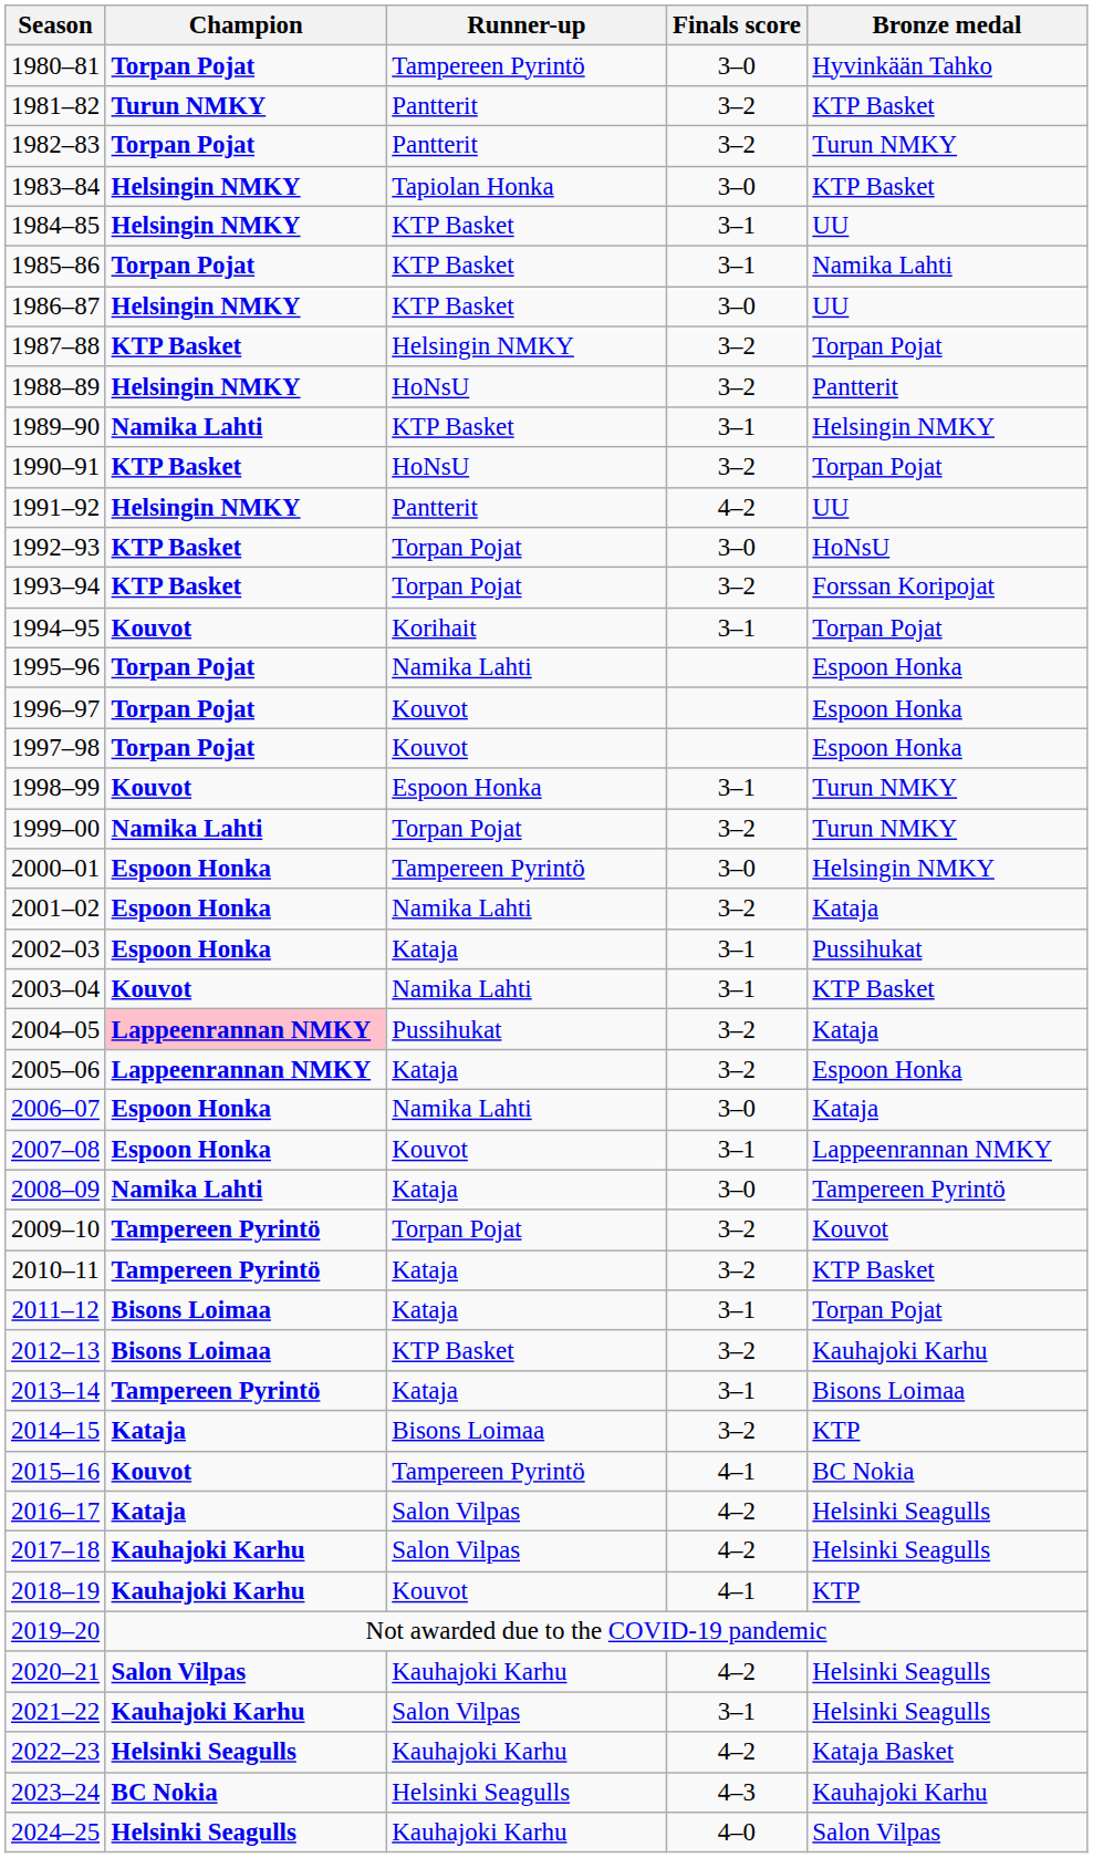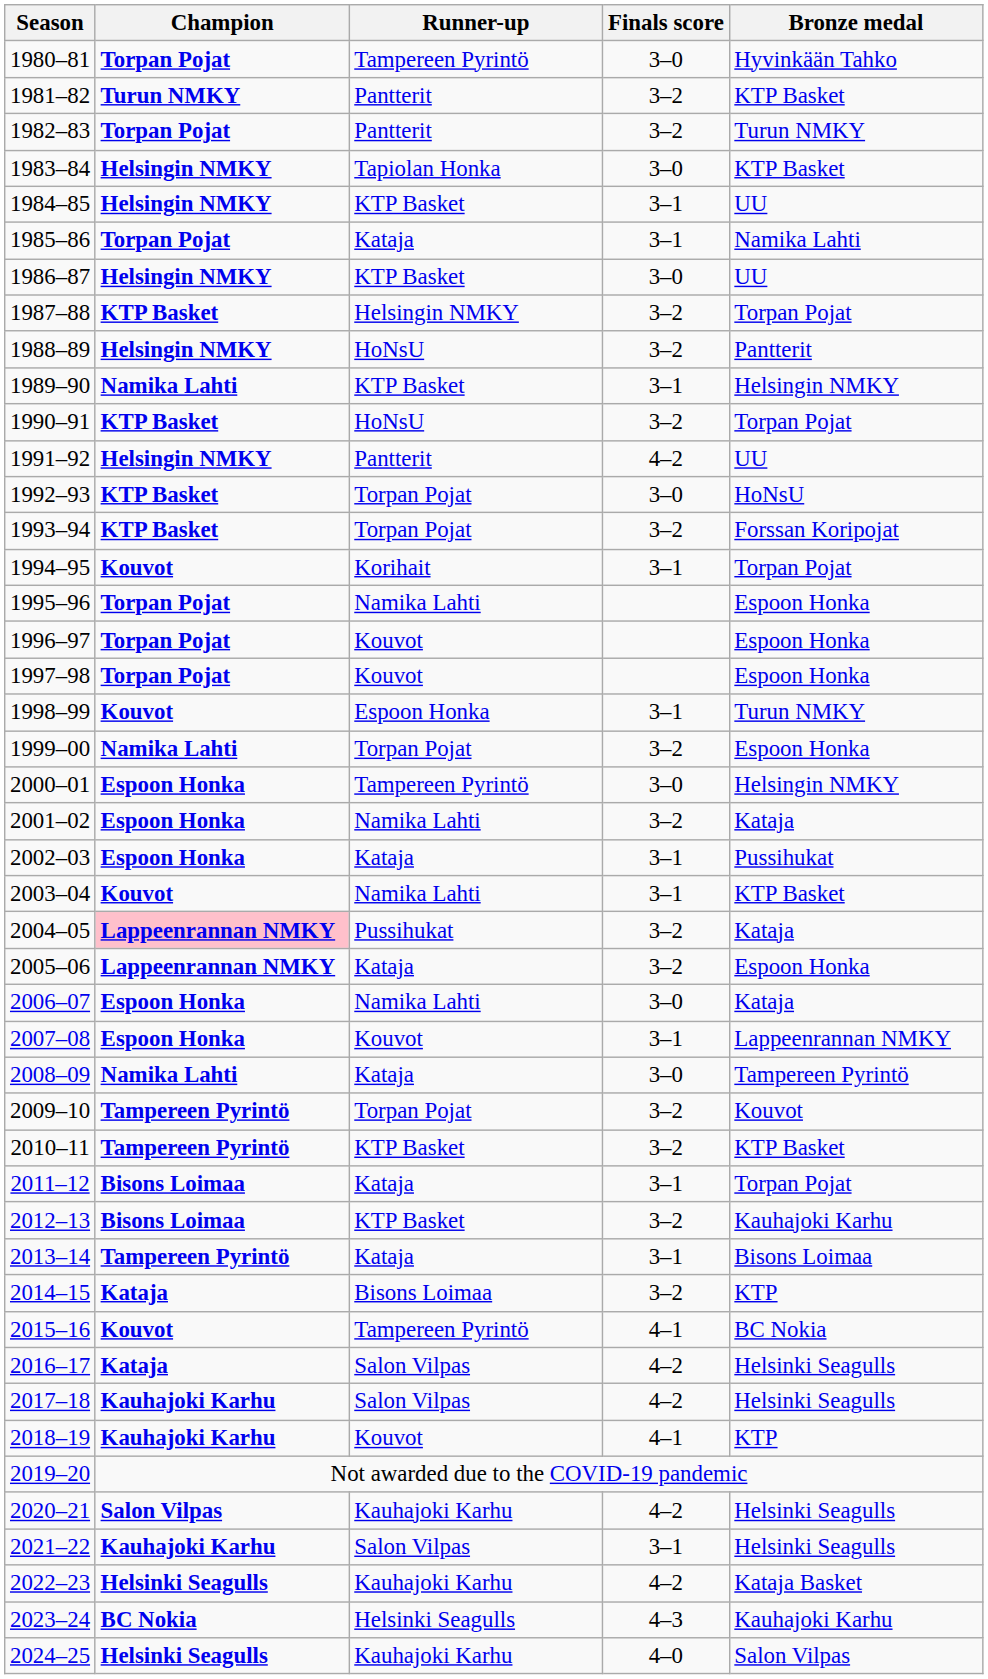 <table class="wikitable">
 <tr>
 <th>Season</th>
 <th width=170>Champion</th>
 <th width=170>Runner-up</th>
 <th>Finals score</th>
 <th width=170>Bronze medal</th>
 </tr>
 <tr>
 <td align="center">1980–81</td>
 <td><strong><a href='#'>Torpan Pojat</a></strong></td>
 <td><a href='#'>Tampereen Pyrintö</a></td>
 <td align="center">3–0</td>
 <td><a href='#'>Hyvinkään Tahko</a></td>
 </tr>
 <tr>
 <td align="center">1981–82</td>
 <td><strong><a href='#'>Turun NMKY</a></strong></td>
 <td><a href='#'>Pantterit</a></td>
 <td align="center">3–2</td>
 <td><a href='#'>KTP Basket</a></td>
 </tr>
 <tr>
 <td align="center">1982–83</td>
 <td><strong><a href='#'>Torpan Pojat</a></strong></td>
 <td><a href='#'>Pantterit</a></td>
 <td align="center">3–2</td>
 <td><a href='#'>Turun NMKY</a></td>
 </tr>
 <tr>
 <td align="center">1983–84</td>
 <td><strong><a href='#'>Helsingin NMKY</a></strong></td>
 <td><a href='#'>Tapiolan Honka</a></td>
 <td align="center">3–0</td>
 <td><a href='#'>KTP Basket</a></td>
 </tr>
 <tr>
 <td align="center">1984–85</td>
 <td><strong><a href='#'>Helsingin NMKY</a></strong></td>
 <td><a href='#'>KTP Basket</a></td>
 <td align="center">3–1</td>
 <td><a href='#'>UU</a></td>
 </tr>
 <tr>
 <td align="center">1985–86</td>
 <td><strong><a href='#'>Torpan Pojat</a></strong></td>
-<td><a href='#'>KTP Basket</a></td>
+<td><a href='#'>Kataja</a></td>
 <td align="center">3–1</td>
 <td><a href='#'>Namika Lahti</a></td>
 </tr>
 <tr>
 <td align="center">1986–87</td>
 <td><strong><a href='#'>Helsingin NMKY</a></strong></td>
 <td><a href='#'>KTP Basket</a></td>
 <td align="center">3–0</td>
 <td><a href='#'>UU</a></td>
 </tr>
 <tr>
 <td align="center">1987–88</td>
 <td><strong><a href='#'>KTP Basket</a></strong></td>
 <td><a href='#'>Helsingin NMKY</a></td>
 <td align="center">3–2</td>
 <td><a href='#'>Torpan Pojat</a></td>
 </tr>
 <tr>
 <td align="center">1988–89</td>
 <td><strong><a href='#'>Helsingin NMKY</a></strong></td>
 <td><a href='#'>HoNsU</a></td>
 <td align="center">3–2</td>
 <td><a href='#'>Pantterit</a></td>
 </tr>
 <tr>
 <td align="center">1989–90</td>
 <td><strong><a href='#'>Namika Lahti</a></strong></td>
 <td><a href='#'>KTP Basket</a></td>
 <td align="center">3–1</td>
 <td><a href='#'>Helsingin NMKY</a></td>
 </tr>
 <tr>
 <td align="center">1990–91</td>
 <td><strong><a href='#'>KTP Basket</a></strong></td>
 <td><a href='#'>HoNsU</a></td>
 <td align="center">3–2</td>
 <td><a href='#'>Torpan Pojat</a></td>
 </tr>
 <tr>
 <td align="center">1991–92</td>
 <td><strong><a href='#'>Helsingin NMKY</a></strong></td>
 <td><a href='#'>Pantterit</a></td>
 <td align="center">4–2</td>
 <td><a href='#'>UU</a></td>
 </tr>
 <tr>
 <td align="center">1992–93</td>
 <td><strong><a href='#'>KTP Basket</a></strong></td>
 <td><a href='#'>Torpan Pojat</a></td>
 <td align="center">3–0</td>
 <td><a href='#'>HoNsU</a></td>
 </tr>
 <tr>
 <td align="center">1993–94</td>
 <td><strong><a href='#'>KTP Basket</a></strong></td>
 <td><a href='#'>Torpan Pojat</a></td>
 <td align="center">3–2</td>
 <td><a href='#'>Forssan Koripojat</a></td>
 </tr>
 <tr>
 <td align="center">1994–95</td>
 <td><strong><a href='#'>Kouvot</a></strong></td>
 <td><a href='#'>Korihait</a></td>
 <td align="center">3–1</td>
 <td><a href='#'>Torpan Pojat</a></td>
 </tr>
 <tr>
 <td align="center">1995–96</td>
 <td><strong><a href='#'>Torpan Pojat</a></strong></td>
 <td><a href='#'>Namika Lahti</a></td>
 <td align="center"></td>
 <td><a href='#'>Espoon Honka</a></td>
 </tr>
 <tr>
 <td align="center">1996–97</td>
 <td><strong><a href='#'>Torpan Pojat</a></strong></td>
 <td><a href='#'>Kouvot</a></td>
 <td align="center"></td>
 <td><a href='#'>Espoon Honka</a></td>
 </tr>
 <tr>
 <td align="center">1997–98</td>
 <td><strong><a href='#'>Torpan Pojat</a></strong></td>
 <td><a href='#'>Kouvot</a></td>
 <td align="center"></td>
 <td><a href='#'>Espoon Honka</a></td>
 </tr>
 <tr>
 <td align="center">1998–99</td>
 <td><strong><a href='#'>Kouvot</a></strong></td>
 <td><a href='#'>Espoon Honka</a></td>
 <td align="center">3–1</td>
 <td><a href='#'>Turun NMKY</a></td>
 </tr>
 <tr>
 <td align="center">1999–00</td>
 <td><strong><a href='#'>Namika Lahti</a></strong></td>
 <td><a href='#'>Torpan Pojat</a></td>
 <td align="center">3–2</td>
-<td><a href='#'>Turun NMKY</a></td>
+<td><a href='#'>Espoon Honka</a></td>
 </tr>
 <tr>
 <td align="center">2000–01</td>
 <td><strong><a href='#'>Espoon Honka</a></strong></td>
 <td><a href='#'>Tampereen Pyrintö</a></td>
 <td align="center">3–0</td>
 <td><a href='#'>Helsingin NMKY</a></td>
 </tr>
 <tr>
 <td align="center">2001–02</td>
 <td><strong><a href='#'>Espoon Honka</a></strong></td>
 <td><a href='#'>Namika Lahti</a></td>
 <td align="center">3–2</td>
 <td><a href='#'>Kataja</a></td>
 </tr>
 <tr>
 <td align="center">2002–03</td>
 <td><strong><a href='#'>Espoon Honka</a></strong></td>
 <td><a href='#'>Kataja</a></td>
 <td align="center">3–1</td>
 <td><a href='#'>Pussihukat</a></td>
 </tr>
 <tr>
 <td align="center">2003–04</td>
 <td><strong><a href='#'>Kouvot</a></strong></td>
 <td><a href='#'>Namika Lahti</a></td>
 <td align="center">3–1</td>
 <td><a href='#'>KTP Basket</a></td>
 </tr>
 <tr>
 <td align="center">2004–05</td>
 <td style="background: pink;"><strong><a href='#'>Lappeenrannan NMKY</a></strong></td>
 <td><a href='#'>Pussihukat</a></td>
 <td align="center">3–2</td>
 <td><a href='#'>Kataja</a></td>
 </tr>
 <tr>
 <td align="center">2005–06</td>
 <td><strong><a href='#'>Lappeenrannan NMKY</a></strong></td>
 <td><a href='#'>Kataja</a></td>
 <td align="center">3–2</td>
 <td><a href='#'>Espoon Honka</a></td>
 </tr>
 <tr>
 <td align="center"><a href='#'>2006–07</a></td>
 <td><strong><a href='#'>Espoon Honka</a></strong></td>
 <td><a href='#'>Namika Lahti</a></td>
 <td align="center">3–0</td>
 <td><a href='#'>Kataja</a></td>
 </tr>
 <tr>
 <td align="center"><a href='#'>2007–08</a></td>
 <td><strong><a href='#'>Espoon Honka</a></strong></td>
 <td><a href='#'>Kouvot</a></td>
 <td align="center">3–1</td>
 <td><a href='#'>Lappeenrannan NMKY</a></td>
 </tr>
 <tr>
 <td align="center"><a href='#'>2008–09</a></td>
 <td><strong><a href='#'>Namika Lahti</a></strong></td>
 <td><a href='#'>Kataja</a></td>
 <td align="center">3–0</td>
 <td><a href='#'>Tampereen Pyrintö</a></td>
 </tr>
 <tr>
 <td align="center">2009–10</td>
 <td><strong><a href='#'>Tampereen Pyrintö</a></strong></td>
 <td><a href='#'>Torpan Pojat</a></td>
 <td align="center">3–2</td>
 <td><a href='#'>Kouvot</a></td>
 </tr>
 <tr>
 <td align="center">2010–11</td>
 <td><strong><a href='#'>Tampereen Pyrintö</a></strong></td>
-<td><a href='#'>Kataja</a></td>
+<td><a href='#'>KTP Basket</a></td>
 <td align="center">3–2</td>
 <td><a href='#'>KTP Basket</a></td>
 </tr>
 <tr>
 <td align="center"><a href='#'>2011–12</a></td>
 <td><strong><a href='#'>Bisons Loimaa</a></strong></td>
 <td><a href='#'>Kataja</a></td>
 <td align="center">3–1</td>
 <td><a href='#'>Torpan Pojat</a></td>
 </tr>
 <tr>
 <td align="center"><a href='#'>2012–13</a></td>
 <td><strong><a href='#'>Bisons Loimaa</a></strong></td>
 <td><a href='#'>KTP Basket</a></td>
 <td align="center">3–2</td>
 <td><a href='#'>Kauhajoki Karhu</a></td>
 </tr>
 <tr>
 <td align="center"><a href='#'>2013–14</a></td>
 <td><strong><a href='#'>Tampereen Pyrintö</a></strong></td>
 <td><a href='#'>Kataja</a></td>
 <td align="center">3–1</td>
 <td><a href='#'>Bisons Loimaa</a></td>
 </tr>
 <tr>
 <td align="center"><a href='#'>2014–15</a></td>
 <td><strong><a href='#'>Kataja</a></strong></td>
 <td><a href='#'>Bisons Loimaa</a></td>
 <td align="center">3–2</td>
 <td><a href='#'>KTP</a></td>
 </tr>
 <tr>
 <td align="center"><a href='#'>2015–16</a></td>
 <td><strong><a href='#'>Kouvot</a></strong></td>
 <td><a href='#'> Tampereen Pyrintö</a></td>
 <td align="center">4–1</td>
 <td><a href='#'>BC Nokia</a></td>
 </tr>
 <tr>
 <td align="center"><a href='#'>2016–17</a></td>
 <td><strong><a href='#'>Kataja</a></strong></td>
 <td><a href='#'>Salon Vilpas</a></td>
 <td align="center">4–2</td>
 <td><a href='#'>Helsinki Seagulls</a></td>
 </tr>
 <tr>
 <td align="center"><a href='#'>2017–18</a></td>
 <td><strong><a href='#'>Kauhajoki Karhu</a></strong></td>
 <td><a href='#'>Salon Vilpas</a></td>
 <td align="center">4–2</td>
 <td><a href='#'>Helsinki Seagulls</a></td>
 </tr>
 <tr>
 <td align="center"><a href='#'>2018–19</a></td>
 <td><strong><a href='#'>Kauhajoki Karhu</a></strong></td>
 <td><a href='#'>Kouvot</a></td>
 <td align="center">4–1</td>
 <td><a href='#'>KTP</a></td>
 </tr>
 <tr>
 <td align="center"><a href='#'>2019–20</a></td>
 <td colspan=4 style="text-align:center;">Not awarded due to the <a href='#'>COVID-19 pandemic</a></td>
 </tr>
 <tr>
 <td align="center"><a href='#'>2020–21</a></td>
 <td><strong><a href='#'>Salon Vilpas</a></strong></td>
 <td><a href='#'>Kauhajoki Karhu</a></td>
 <td align="center">4–2</td>
 <td><a href='#'>Helsinki Seagulls</a></td>
 </tr>
 <tr>
 <td><a href='#'>2021–22</a></td>
 <td><strong><a href='#'>Kauhajoki Karhu</a></strong></td>
 <td><a href='#'>Salon Vilpas</a></td>
 <td align="center">3–1</td>
 <td><a href='#'>Helsinki Seagulls</a></td>
 </tr>
 <tr>
 <td><a href='#'>2022–23</a></td>
 <td><strong><a href='#'>Helsinki Seagulls</a></strong></td>
 <td><a href='#'>Kauhajoki Karhu</a></td>
 <td align="center">4–2</td>
 <td><a href='#'>Kataja Basket</a></td>
 </tr>
 <tr>
 <td><a href='#'>2023–24</a></td>
 <td><strong><a href='#'>BC Nokia</a></strong></td>
 <td><a href='#'>Helsinki Seagulls</a></td>
 <td align="center">4–3</td>
 <td><a href='#'>Kauhajoki Karhu</a></td>
 </tr>
 <tr>
 <td><a href='#'>2024–25</a></td>
 <td><strong><a href='#'>Helsinki Seagulls</a></strong></td>
 <td><a href='#'>Kauhajoki Karhu</a></td>
 <td align="center">4–0</td>
 <td><a href='#'>Salon Vilpas</a></td>
 </tr>
 </table>
